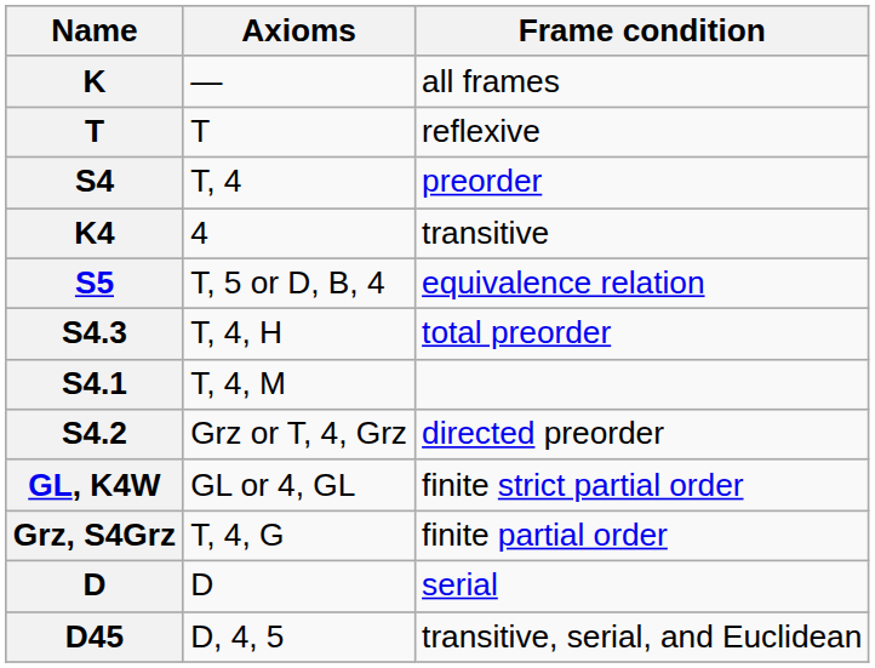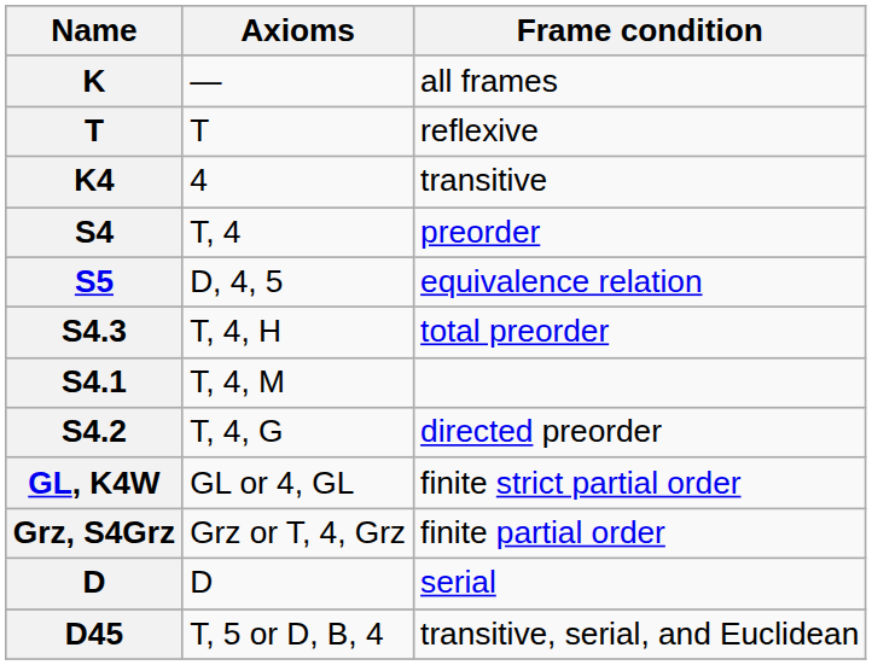 <table class="wikitable">
 <tr>
 <th>Name</th>
 <th>Axioms</th>
 <th>Frame condition</th>
 </tr>
 <tr>
 <th id="K">K</th>
 <td>—</td>
 <td>all frames</td>
 </tr>
 <tr>
 <th>T</th>
 <td>T</td>
 <td>reflexive</td>
 </tr>
 <tr>
+<th>K4</th>
+<td>4</td>
+<td>transitive</td>
+</tr>
+<tr>
 <th>S4</th>
 <td>T, 4</td>
 <td><a href='#'>preorder</a></td>
 </tr>
 <tr>
-<th>K4</th>
-<td>4</td>
-<td>transitive</td>
-</tr>
-<tr>
 <th><a href='#'>S5</a></th>
-<td>T, 5 or D, B, 4</td>
+<td>D, 4, 5</td>
 <td><a href='#'>equivalence relation</a></td>
 </tr>
 <tr>
 <th>S4.3</th>
 <td>T, 4, H</td>
 <td><a href='#'>total preorder</a></td>
 </tr>
 <tr>
 <th>S4.1</th>
 <td>T, 4, M</td>
 <td></td>
 </tr>
 <tr>
 <th>S4.2</th>
-<td>Grz or T, 4, Grz</td>
+<td>T, 4, G</td>
 <td><a href='#'>directed</a> preorder</td>
 </tr>
 <tr>
 <th><a href='#'>GL</a>, K4W</th>
 <td>GL or 4, GL</td>
 <td>finite <a href='#'>strict partial order</a></td>
 </tr>
 <tr>
 <th>Grz, S4Grz</th>
-<td>T, 4, G</td>
+<td>Grz or T, 4, Grz</td>
 <td>finite <a href='#'>partial order</a></td>
 </tr>
 <tr>
 <th>D</th>
 <td>D</td>
 <td><a href='#'>serial</a></td>
 </tr>
 <tr>
 <th>D45</th>
-<td>D, 4, 5</td>
+<td>T, 5 or D, B, 4</td>
 <td>transitive, serial, and Euclidean</td>
 </tr>
 </table>
